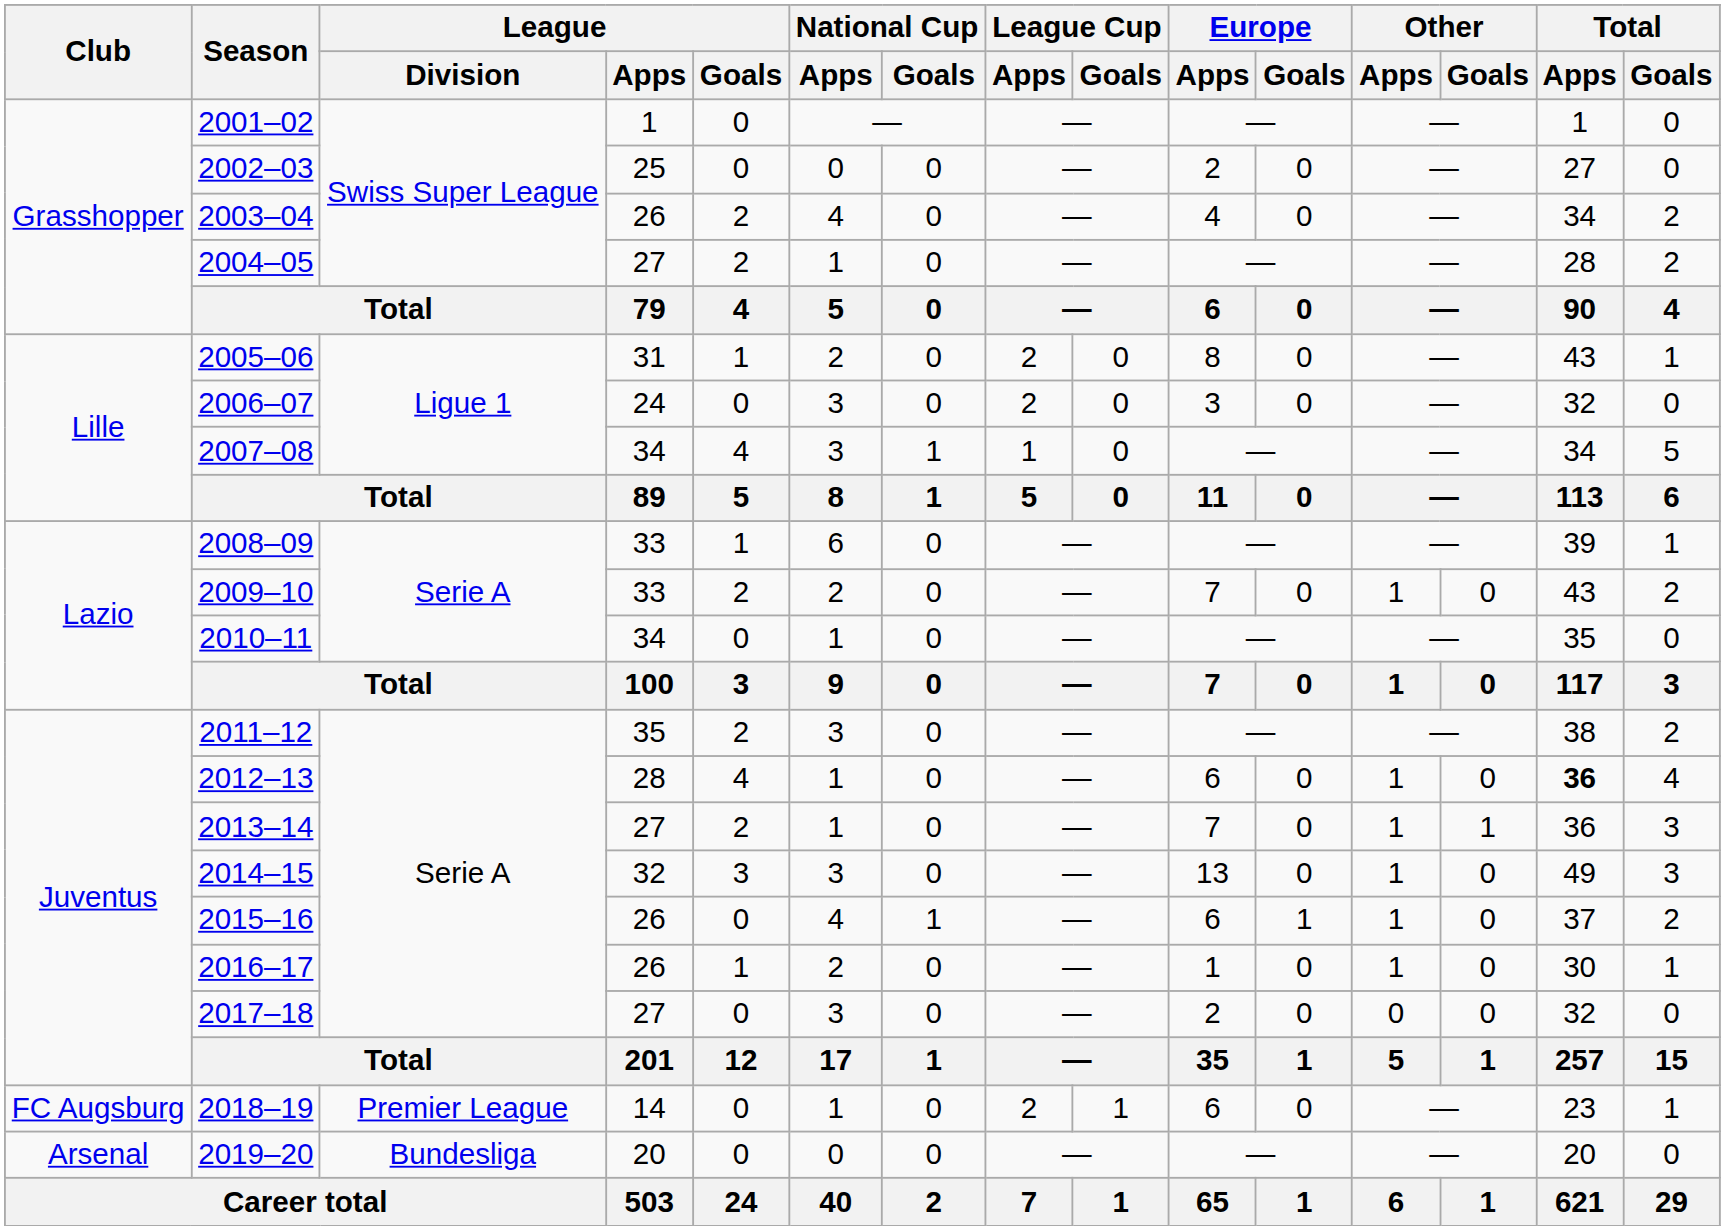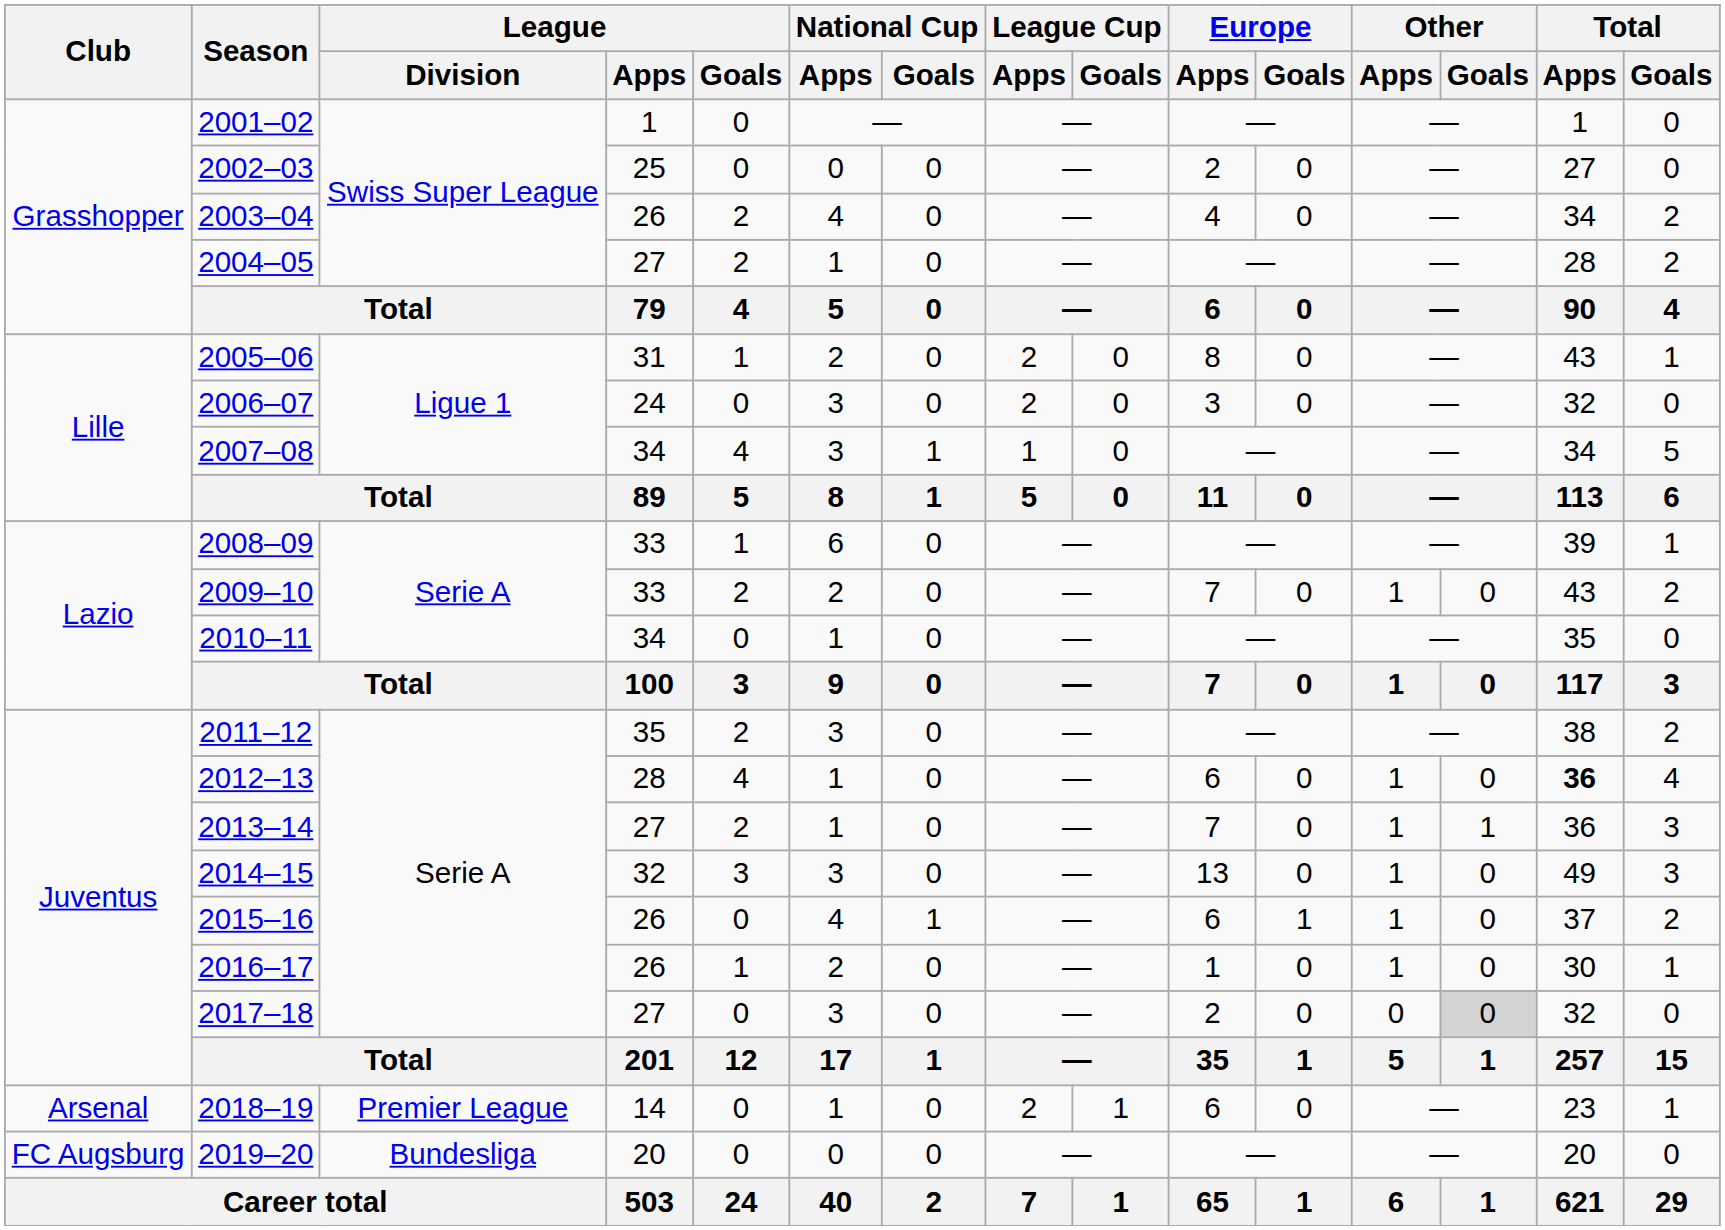 <table class="wikitable" style="text-align:center">
 <tr>
 <th rowspan="2">Club</th>
 <th rowspan="2">Season</th>
 <th colspan="3">League</th>
 <th colspan="2">National Cup</th>
 <th colspan="2">League Cup</th>
 <th colspan="2"><a href='#'>Europe</a></th>
 <th colspan="2">Other</th>
 <th colspan="2">Total</th>
 </tr>
 <tr>
 <th>Division</th>
 <th>Apps</th>
 <th>Goals</th>
 <th>Apps</th>
 <th>Goals</th>
 <th>Apps</th>
 <th>Goals</th>
 <th>Apps</th>
 <th>Goals</th>
 <th>Apps</th>
 <th>Goals</th>
 <th>Apps</th>
 <th>Goals</th>
 </tr>
 <tr>
 <td rowspan="5"><a href='#'>Grasshopper</a></td>
 <td><a href='#'>2001–02</a></td>
 <td rowspan="4"><a href='#'>Swiss Super League</a></td>
 <td>1</td>
 <td>0</td>
 <td colspan="2">—</td>
 <td colspan="2">—</td>
 <td colspan="2">—</td>
 <td colspan="2">—</td>
 <td>1</td>
 <td>0</td>
 </tr>
 <tr>
 <td><a href='#'>2002–03</a></td>
 <td>25</td>
 <td>0</td>
 <td>0</td>
 <td>0</td>
 <td colspan="2">—</td>
 <td>2</td>
 <td>0</td>
 <td colspan="2">—</td>
 <td>27</td>
 <td>0</td>
 </tr>
 <tr>
 <td><a href='#'>2003–04</a></td>
 <td>26</td>
 <td>2</td>
 <td>4</td>
 <td>0</td>
 <td colspan="2">—</td>
 <td>4</td>
 <td>0</td>
 <td colspan="2">—</td>
 <td>34</td>
 <td>2</td>
 </tr>
 <tr>
 <td><a href='#'>2004–05</a></td>
 <td>27</td>
 <td>2</td>
 <td>1</td>
 <td>0</td>
 <td colspan="2">—</td>
 <td colspan="2">—</td>
 <td colspan="2">—</td>
 <td>28</td>
 <td>2</td>
 </tr>
 <tr>
 <th colspan="2">Total</th>
 <th>79</th>
 <th>4</th>
 <th>5</th>
 <th>0</th>
 <th colspan="2">—</th>
 <th>6</th>
 <th>0</th>
 <th colspan="2">—</th>
 <th>90</th>
 <th>4</th>
 </tr>
 <tr>
 <td rowspan="4"><a href='#'>Lille</a></td>
 <td><a href='#'>2005–06</a></td>
 <td rowspan="3"><a href='#'>Ligue 1</a></td>
 <td>31</td>
 <td>1</td>
 <td>2</td>
 <td>0</td>
 <td>2</td>
 <td>0</td>
 <td>8</td>
 <td>0</td>
 <td colspan="2">—</td>
 <td>43</td>
 <td>1</td>
 </tr>
 <tr>
 <td><a href='#'>2006–07</a></td>
 <td>24</td>
 <td>0</td>
 <td>3</td>
 <td>0</td>
 <td>2</td>
 <td>0</td>
 <td>3</td>
 <td>0</td>
 <td colspan="2">—</td>
 <td>32</td>
 <td>0</td>
 </tr>
 <tr>
 <td><a href='#'>2007–08</a></td>
 <td>34</td>
 <td>4</td>
 <td>3</td>
 <td>1</td>
 <td>1</td>
 <td>0</td>
 <td colspan="2">—</td>
 <td colspan="2">—</td>
 <td>34</td>
 <td>5</td>
 </tr>
 <tr>
 <th colspan="2">Total</th>
 <th>89</th>
 <th>5</th>
 <th>8</th>
 <th>1</th>
 <th>5</th>
 <th>0</th>
 <th>11</th>
 <th>0</th>
 <th colspan="2">—</th>
 <th>113</th>
 <th>6</th>
 </tr>
 <tr>
 <td rowspan="4"><a href='#'>Lazio</a></td>
 <td><a href='#'>2008–09</a></td>
 <td rowspan="3"><a href='#'>Serie A</a></td>
 <td>33</td>
 <td>1</td>
 <td>6</td>
 <td>0</td>
 <td colspan="2">—</td>
 <td colspan="2">—</td>
 <td colspan="2">—</td>
 <td>39</td>
 <td>1</td>
 </tr>
 <tr>
 <td><a href='#'>2009–10</a></td>
 <td>33</td>
 <td>2</td>
 <td>2</td>
 <td>0</td>
 <td colspan="2">—</td>
 <td>7</td>
 <td>0</td>
 <td>1</td>
 <td>0</td>
 <td>43</td>
 <td>2</td>
 </tr>
 <tr>
 <td><a href='#'>2010–11</a></td>
 <td>34</td>
 <td>0</td>
 <td>1</td>
 <td>0</td>
 <td colspan="2">—</td>
 <td colspan="2">—</td>
 <td colspan="2">—</td>
 <td>35</td>
 <td>0</td>
 </tr>
 <tr>
 <th colspan="2">Total</th>
 <th>100</th>
 <th>3</th>
 <th>9</th>
 <th>0</th>
 <th colspan="2">—</th>
 <th>7</th>
 <th>0</th>
 <th>1</th>
 <th>0</th>
 <th>117</th>
 <th>3</th>
 </tr>
 <tr>
 <td rowspan="8"><a href='#'>Juventus</a></td>
 <td><a href='#'>2011–12</a></td>
 <td rowspan="7">Serie A</td>
 <td>35</td>
 <td>2</td>
 <td>3</td>
 <td>0</td>
 <td colspan="2">—</td>
 <td colspan="2">—</td>
 <td colspan="2">—</td>
 <td>38</td>
 <td>2</td>
 </tr>
 <tr>
 <td><a href='#'>2012–13</a></td>
 <td>28</td>
 <td>4</td>
 <td>1</td>
 <td>0</td>
 <td colspan="2">—</td>
 <td>6</td>
 <td>0</td>
 <td>1</td>
 <td>0</td>
 <td><strong>36</strong></td>
 <td>4</td>
 </tr>
 <tr>
 <td><a href='#'>2013–14</a></td>
 <td>27</td>
 <td>2</td>
 <td>1</td>
 <td>0</td>
 <td colspan="2">—</td>
 <td>7</td>
 <td>0</td>
 <td>1</td>
 <td>1</td>
 <td>36</td>
 <td>3</td>
 </tr>
 <tr>
 <td><a href='#'>2014–15</a></td>
 <td>32</td>
 <td>3</td>
 <td>3</td>
 <td>0</td>
 <td colspan="2">—</td>
 <td>13</td>
 <td>0</td>
 <td>1</td>
 <td>0</td>
 <td>49</td>
 <td>3</td>
 </tr>
 <tr>
 <td><a href='#'>2015–16</a></td>
 <td>26</td>
 <td>0</td>
 <td>4</td>
 <td>1</td>
 <td colspan="2">—</td>
 <td>6</td>
 <td>1</td>
 <td>1</td>
 <td>0</td>
 <td>37</td>
 <td>2</td>
 </tr>
 <tr>
 <td><a href='#'>2016–17</a></td>
 <td>26</td>
 <td>1</td>
 <td>2</td>
 <td>0</td>
 <td colspan="2">—</td>
 <td>1</td>
 <td>0</td>
 <td>1</td>
 <td>0</td>
 <td>30</td>
 <td>1</td>
 </tr>
 <tr>
 <td><a href='#'>2017–18</a></td>
 <td>27</td>
 <td>0</td>
 <td>3</td>
 <td>0</td>
 <td colspan="2">—</td>
 <td>2</td>
 <td>0</td>
 <td>0</td>
-<td>0</td>
+<td style="background: lightgrey;">0</td>
 <td>32</td>
 <td>0</td>
 </tr>
 <tr>
 <th colspan="2">Total</th>
 <th>201</th>
 <th>12</th>
 <th>17</th>
 <th>1</th>
 <th colspan="2">—</th>
 <th>35</th>
 <th>1</th>
 <th>5</th>
 <th>1</th>
 <th>257</th>
 <th>15</th>
 </tr>
 <tr>
-<td><a href='#'>FC Augsburg</a></td>
+<td><a href='#'>Arsenal</a></td>
 <td><a href='#'>2018–19</a></td>
 <td><a href='#'>Premier League</a></td>
 <td>14</td>
 <td>0</td>
 <td>1</td>
 <td>0</td>
 <td>2</td>
 <td>1</td>
 <td>6</td>
 <td>0</td>
 <td colspan="2">—</td>
 <td>23</td>
 <td>1</td>
 </tr>
 <tr>
-<td><a href='#'>Arsenal</a></td>
+<td><a href='#'>FC Augsburg</a></td>
 <td><a href='#'>2019–20</a></td>
 <td><a href='#'>Bundesliga</a></td>
 <td>20</td>
 <td>0</td>
 <td>0</td>
 <td>0</td>
 <td colspan="2">—</td>
 <td colspan="2">—</td>
 <td colspan="2">—</td>
 <td>20</td>
 <td>0</td>
 </tr>
 <tr>
 <th colspan="3">Career total</th>
 <th>503</th>
 <th>24</th>
 <th>40</th>
 <th>2</th>
 <th>7</th>
 <th>1</th>
 <th>65</th>
 <th>1</th>
 <th>6</th>
 <th>1</th>
 <th>621</th>
 <th>29</th>
 </tr>
 </table>
